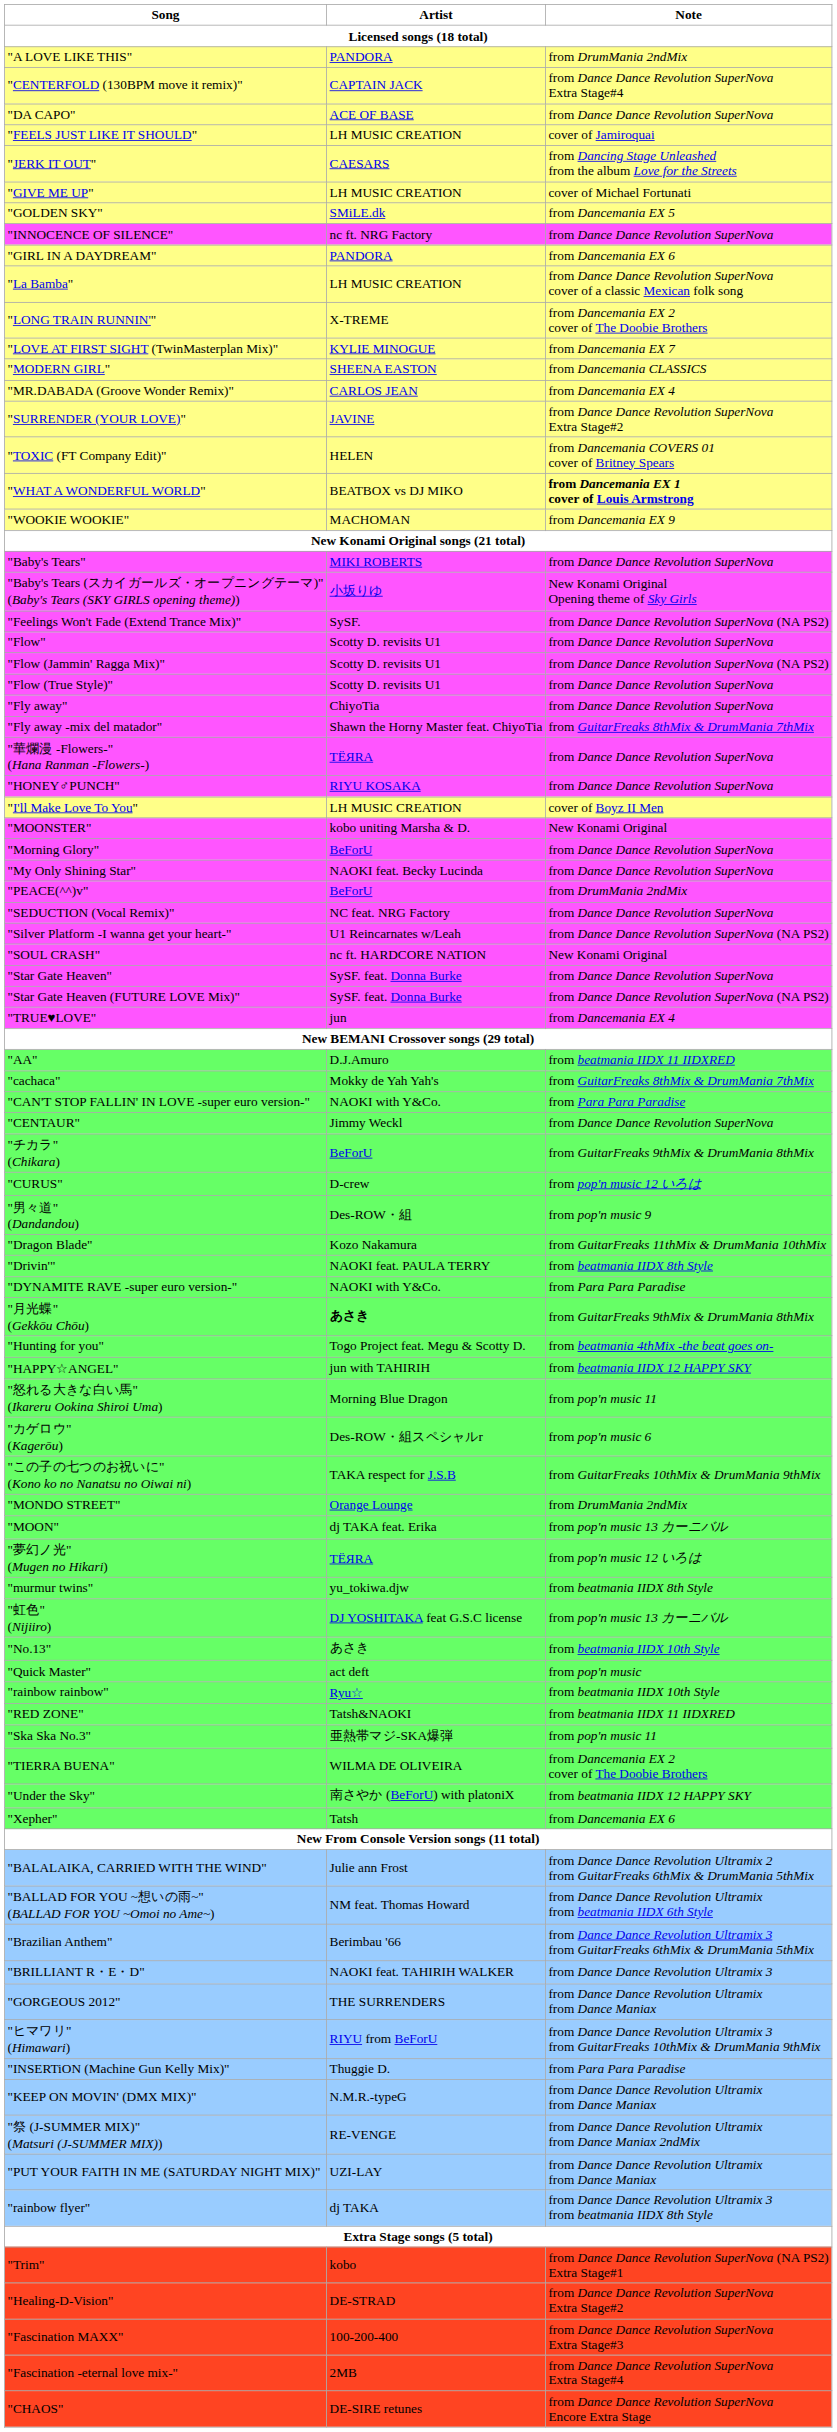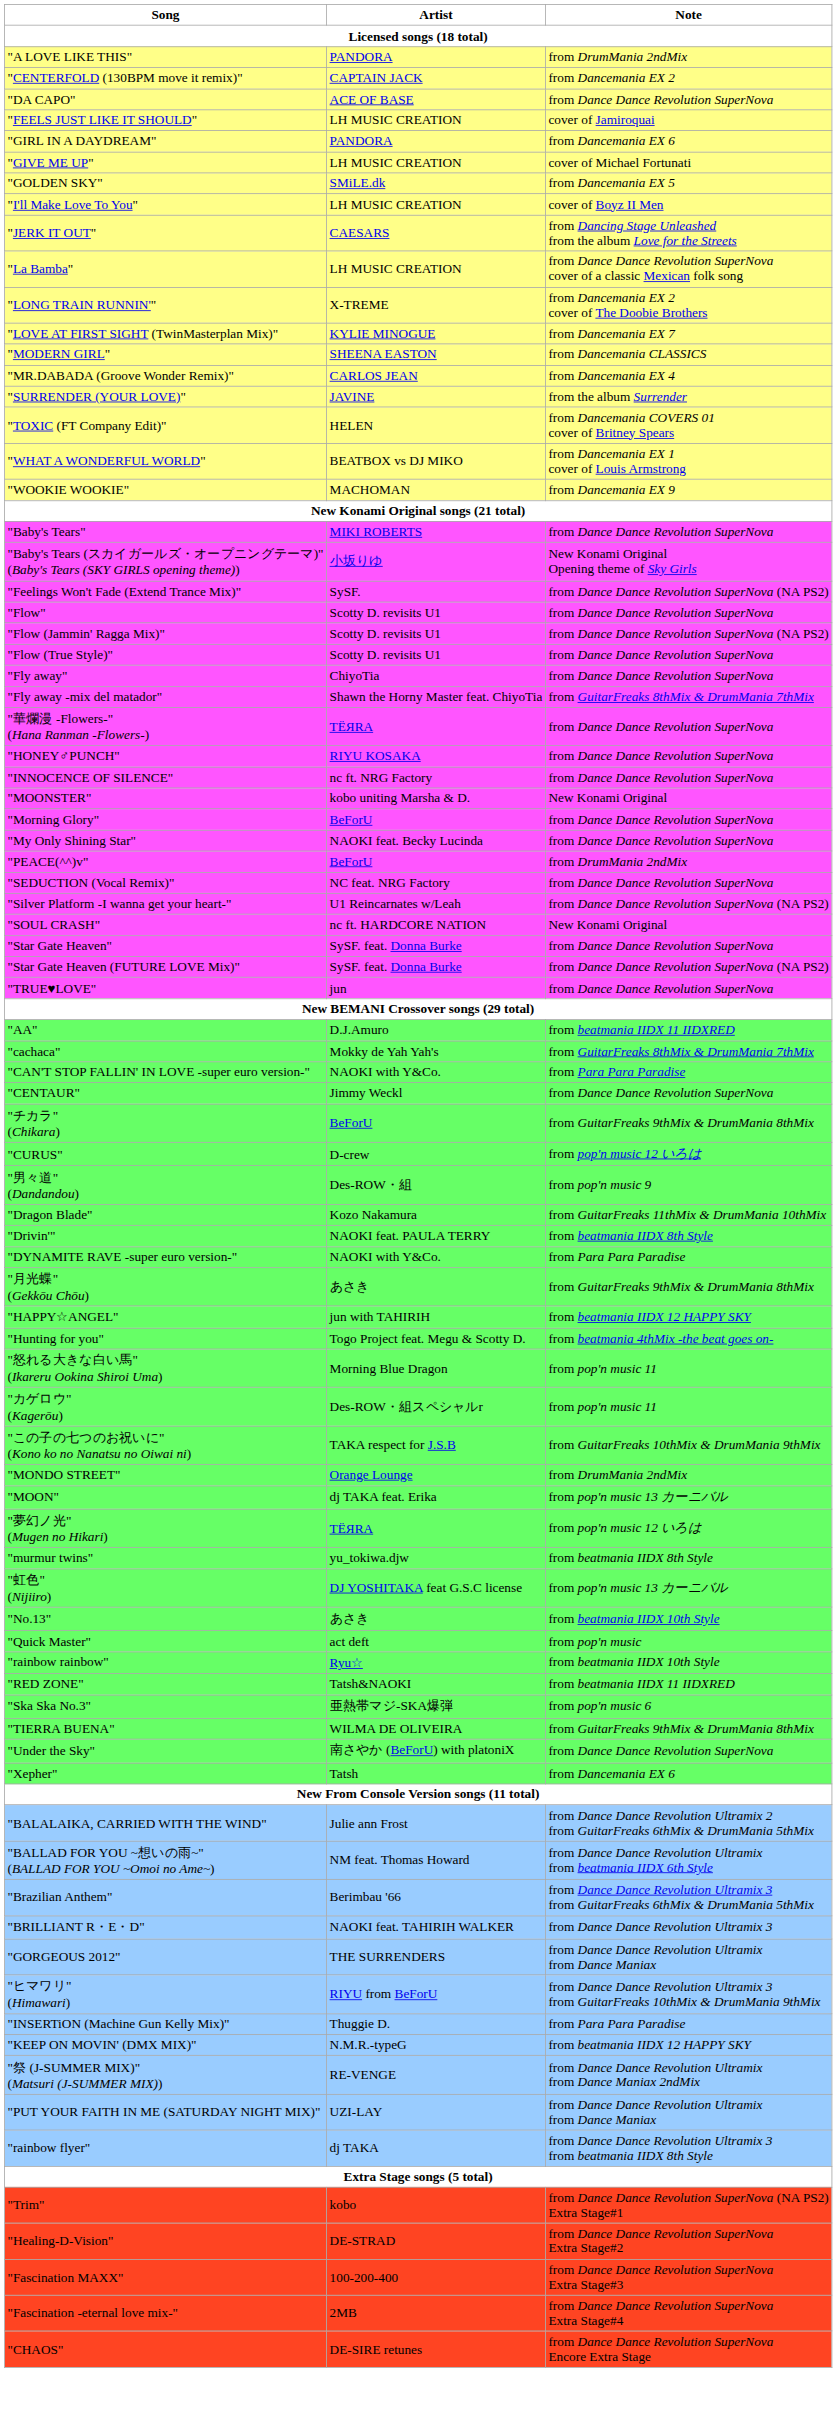 <table class="wikitable sortable">
 <tr>
 <th style="background:#fff;">Song</th>
 <th style="background:#fff;">Artist</th>
 <th style="background:#fff;">Note</th>
 </tr>
 <tr>
 <th colspan="3" style="background:#ffffff;">Licensed songs (18 total)</th>
 </tr>
 <tr style="background:#ffff88;">
 <td>"A LOVE LIKE THIS"</td>
 <td><a href='#'>PANDORA</a></td>
 <td>from <em>DrumMania 2ndMix</em></td>
 </tr>
 <tr style="background:#ffff88;">
 <td>"<a href='#'>CENTERFOLD</a> (130BPM move it remix)"</td>
 <td><a href='#'>CAPTAIN JACK</a></td>
-<td>from <em>Dance Dance Revolution SuperNova</em><br>Extra Stage#4</td>
+<td>from <em>Dancemania EX 2</em></td>
 </tr>
 <tr style="background:#ffff88;">
 <td>"DA CAPO"</td>
 <td><a href='#'>ACE OF BASE</a></td>
 <td>from <em>Dance Dance Revolution SuperNova</em></td>
 </tr>
 <tr style="background:#ffff88;">
 <td>"<a href='#'>FEELS JUST LIKE IT SHOULD</a>"</td>
 <td>LH MUSIC CREATION</td>
 <td>cover of <a href='#'>Jamiroquai</a></td>
 </tr>
 <tr style="background:#ffff88;">
-<td>"<a href='#'>JERK IT OUT</a>"</td>
-<td><a href='#'>CAESARS</a></td>
-<td>from <em><a href='#'>Dancing Stage Unleashed</a></em><br>from the album <em><a href='#'>Love for the Streets</a></em></td>
+<td>"GIRL IN A DAYDREAM"</td>
+<td><a href='#'>PANDORA</a></td>
+<td>from <em>Dancemania EX 6</em></td>
 </tr>
 <tr style="background:#ffff88;">
 <td>"<a href='#'>GIVE ME UP</a>"</td>
 <td>LH MUSIC CREATION</td>
 <td>cover of Michael Fortunati</td>
 </tr>
 <tr style="background:#ffff88;">
 <td>"GOLDEN SKY"</td>
 <td><a href='#'>SMiLE.dk</a></td>
 <td>from <em>Dancemania EX 5</em></td>
 </tr>
-<tr style="background:#ff55ff;">
-<td>"INNOCENCE OF SILENCE"</td>
-<td>nc ft. NRG Factory</td>
-<td>from <em>Dance Dance Revolution SuperNova</em></td>
+<tr style="background:#ffff88;">
+<td>"<a href='#'>I'll Make Love To You</a>"</td>
+<td>LH MUSIC CREATION</td>
+<td>cover of <a href='#'>Boyz II Men</a></td>
 </tr>
 <tr style="background:#ffff88;">
-<td>"GIRL IN A DAYDREAM"</td>
-<td><a href='#'>PANDORA</a></td>
-<td>from <em>Dancemania EX 6</em></td>
+<td>"<a href='#'>JERK IT OUT</a>"</td>
+<td><a href='#'>CAESARS</a></td>
+<td>from <em><a href='#'>Dancing Stage Unleashed</a></em><br>from the album <em><a href='#'>Love for the Streets</a></em></td>
 </tr>
 <tr style="background:#ffff88;">
 <td>"<a href='#'>La Bamba</a>"</td>
 <td>LH MUSIC CREATION</td>
 <td>from <em>Dance Dance Revolution SuperNova</em><br>cover of a classic <a href='#'>Mexican</a> folk song</td>
 </tr>
 <tr style="background:#ffff88;">
 <td>"<a href='#'>LONG TRAIN RUNNIN'</a>"</td>
 <td>X-TREME</td>
 <td>from <em>Dancemania EX 2</em><br>cover of <a href='#'>The Doobie Brothers</a></td>
 </tr>
 <tr style="background:#ffff88;">
 <td>"<a href='#'>LOVE AT FIRST SIGHT</a> (TwinMasterplan Mix)"</td>
 <td><a href='#'>KYLIE MINOGUE</a></td>
 <td>from <em>Dancemania EX 7</em></td>
 </tr>
 <tr style="background:#ffff88;">
 <td>"<a href='#'>MODERN GIRL</a>"</td>
 <td><a href='#'>SHEENA EASTON</a></td>
 <td>from <em>Dancemania CLASSICS</em></td>
 </tr>
 <tr style="background:#ffff88;">
 <td>"MR.DABADA (Groove Wonder Remix)"</td>
 <td><a href='#'>CARLOS JEAN</a></td>
 <td>from <em>Dancemania EX 4</em></td>
 </tr>
 <tr style="background:#ffff88;">
 <td>"<a href='#'>SURRENDER (YOUR LOVE)</a>"</td>
 <td><a href='#'>JAVINE</a></td>
-<td>from <em>Dance Dance Revolution SuperNova</em><br>Extra Stage#2</td>
+<td>from the album <em><a href='#'>Surrender</a></em></td>
 </tr>
 <tr style="background:#ffff88;">
 <td>"<a href='#'>TOXIC</a> (FT Company Edit)"</td>
 <td>HELEN</td>
 <td>from <em>Dancemania COVERS 01</em><br>cover of <a href='#'>Britney Spears</a></td>
 </tr>
 <tr style="background:#ffff88;">
 <td>"<a href='#'>WHAT A WONDERFUL WORLD</a>"</td>
 <td>BEATBOX vs DJ MIKO</td>
-<td><strong>from <em>Dancemania EX 1</em><br>cover of <a href='#'>Louis Armstrong</a></strong></td>
+<td>from <em>Dancemania EX 1</em><br>cover of <a href='#'>Louis Armstrong</a></td>
 </tr>
 <tr style="background:#ffff88;">
 <td>"WOOKIE WOOKIE"</td>
 <td>MACHOMAN</td>
 <td>from <em>Dancemania EX 9</em></td>
 </tr>
 <tr>
 <th colspan="3" style="background:#ffffff;">New Konami Original songs (21 total)</th>
 </tr>
 <tr style="background:#ff55ff;">
 <td>"Baby's Tears" </td>
 <td><a href='#'>MIKI ROBERTS</a></td>
 <td>from <em>Dance Dance Revolution SuperNova</em></td>
 </tr>
 <tr style="background:#ff55ff;">
 <td>"Baby's Tears (スカイガールズ・オープニングテーマ)"<br>(<em>Baby's Tears (SKY GIRLS opening theme)</em>) </td>
 <td><a href='#'>小坂りゆ</a></td>
 <td>New Konami Original<br>Opening theme of <em><a href='#'>Sky Girls</a></em></td>
 </tr>
 <tr style="background:#ff55ff;">
 <td>"Feelings Won't Fade (Extend Trance Mix)" </td>
 <td>SySF.</td>
 <td>from <em>Dance Dance Revolution SuperNova</em> (NA PS2)</td>
 </tr>
 <tr style="background:#ff55ff;">
 <td>"Flow" </td>
 <td>Scotty D. revisits U1</td>
 <td>from <em>Dance Dance Revolution SuperNova</em></td>
 </tr>
 <tr style="background:#ff55ff;">
 <td>"Flow (Jammin' Ragga Mix)" </td>
 <td>Scotty D. revisits U1</td>
 <td>from <em>Dance Dance Revolution SuperNova</em> (NA PS2)</td>
 </tr>
 <tr style="background:#ff55ff;">
 <td>"Flow (True Style)"</td>
 <td>Scotty D. revisits U1</td>
 <td>from <em>Dance Dance Revolution SuperNova</em></td>
 </tr>
 <tr style="background:#ff55ff;">
 <td>"Fly away"</td>
 <td>ChiyoTia</td>
 <td>from <em>Dance Dance Revolution SuperNova</em></td>
 </tr>
 <tr style="background:#ff55ff;">
 <td>"Fly away -mix del matador" </td>
 <td>Shawn the Horny Master feat. ChiyoTia</td>
 <td>from <em><a href='#'>GuitarFreaks 8thMix & DrumMania 7thMix</a></em></td>
 </tr>
 <tr style="background:#ff55ff;">
 <td>"華爛漫 -Flowers-"<br>(<em>Hana Ranman -Flowers-</em>)</td>
 <td><a href='#'>TЁЯRA</a></td>
 <td>from <em>Dance Dance Revolution SuperNova</em></td>
 </tr>
 <tr style="background:#ff55ff;">
 <td>"HONEY♂PUNCH"</td>
 <td><a href='#'>RIYU KOSAKA</a></td>
 <td>from <em>Dance Dance Revolution SuperNova</em></td>
 </tr>
-<tr style="background:#ffff88;">
-<td>"<a href='#'>I'll Make Love To You</a>"</td>
-<td>LH MUSIC CREATION</td>
-<td>cover of <a href='#'>Boyz II Men</a></td>
+<tr style="background:#ff55ff;">
+<td>"INNOCENCE OF SILENCE"</td>
+<td>nc ft. NRG Factory</td>
+<td>from <em>Dance Dance Revolution SuperNova</em></td>
 </tr>
 <tr style="background:#ff55ff;">
 <td>"MOONSTER"</td>
 <td>kobo uniting Marsha & D.</td>
 <td>New Konami Original</td>
 </tr>
 <tr style="background:#ff55ff;">
 <td>"Morning Glory"</td>
 <td><a href='#'>BeForU</a></td>
 <td>from <em>Dance Dance Revolution SuperNova</em></td>
 </tr>
 <tr style="background:#ff55ff;">
 <td>"My Only Shining Star"</td>
 <td>NAOKI feat. Becky Lucinda</td>
 <td>from <em>Dance Dance Revolution SuperNova</em></td>
 </tr>
 <tr style="background:#ff55ff;">
 <td>"PEACE(^^)v" </td>
 <td><a href='#'>BeForU</a></td>
 <td>from <em>DrumMania 2ndMix</em></td>
 </tr>
 <tr style="background:#ff55ff;">
 <td>"SEDUCTION (Vocal Remix)"</td>
 <td>NC feat. NRG Factory</td>
 <td>from <em>Dance Dance Revolution SuperNova</em></td>
 </tr>
 <tr style="background:#ff55ff;">
 <td>"Silver Platform -I wanna get your heart-" </td>
 <td>U1 Reincarnates w/Leah</td>
 <td>from <em>Dance Dance Revolution SuperNova</em> (NA PS2)</td>
 </tr>
 <tr style="background:#ff55ff;">
 <td>"SOUL CRASH" </td>
 <td>nc ft. HARDCORE NATION</td>
 <td>New Konami Original</td>
 </tr>
 <tr style="background:#ff55ff;">
 <td>"Star Gate Heaven"</td>
 <td>SySF. feat. <a href='#'>Donna Burke</a></td>
 <td>from <em>Dance Dance Revolution SuperNova</em></td>
 </tr>
 <tr style="background:#ff55ff;">
 <td>"Star Gate Heaven (FUTURE LOVE Mix)" </td>
 <td>SySF. feat. <a href='#'>Donna Burke</a></td>
 <td>from <em>Dance Dance Revolution SuperNova</em> (NA PS2)</td>
 </tr>
 <tr style="background:#ff55ff;">
 <td>"TRUE♥LOVE"</td>
 <td>jun</td>
-<td>from <em>Dancemania EX 4</em></td>
+<td>from <em>Dance Dance Revolution SuperNova</em></td>
 </tr>
 <tr>
 <th colspan="3" style="background:#ffffff;">New BEMANI Crossover songs (29 total)</th>
 </tr>
 <tr style="background:#66ff66;">
 <td>"AA"</td>
 <td>D.J.Amuro</td>
 <td>from <em><a href='#'>beatmania IIDX 11 IIDXRED</a></em></td>
 </tr>
 <tr style="background:#66ff66;">
 <td>"cachaca"</td>
 <td>Mokky de Yah Yah's</td>
 <td>from <em><a href='#'>GuitarFreaks 8thMix & DrumMania 7thMix</a></em></td>
 </tr>
 <tr style="background:#66ff66;">
 <td>"CAN'T STOP FALLIN' IN LOVE -super euro version-"</td>
 <td>NAOKI with Y&Co.</td>
 <td>from <em><a href='#'>Para Para Paradise</a></em></td>
 </tr>
 <tr style="background:#66ff66;">
 <td>"CENTAUR"</td>
 <td>Jimmy Weckl</td>
 <td>from <em>Dance Dance Revolution SuperNova</em></td>
 </tr>
 <tr style="background:#66ff66;">
 <td>"チカラ"<br>(<em>Chikara</em>)</td>
 <td><a href='#'>BeForU</a></td>
 <td>from <em>GuitarFreaks 9thMix & DrumMania 8thMix</em></td>
 </tr>
 <tr style="background:#66ff66;">
 <td>"CURUS"</td>
 <td>D-crew</td>
 <td>from <em><a href='#'>pop'n music 12 いろは</a></em></td>
 </tr>
 <tr style="background:#66ff66;">
 <td>"男々道"<br>(<em>Dandandou</em>)</td>
 <td>Des-ROW・組</td>
 <td>from <em>pop'n music 9</em></td>
 </tr>
 <tr style="background:#66ff66;">
 <td>"Dragon Blade"</td>
 <td>Kozo Nakamura</td>
 <td>from <em>GuitarFreaks 11thMix & DrumMania 10thMix</em></td>
 </tr>
 <tr style="background:#66ff66;">
 <td>"Drivin'"</td>
 <td>NAOKI feat. PAULA TERRY</td>
 <td>from <em><a href='#'>beatmania IIDX 8th Style</a></em></td>
 </tr>
 <tr style="background:#66ff66;">
 <td>"DYNAMITE RAVE -super euro version-"</td>
 <td>NAOKI with Y&Co.</td>
 <td>from <em>Para Para Paradise</em></td>
 </tr>
 <tr style="background:#66ff66;">
 <td>"月光蝶"<br>(<em>Gekkōu Chōu</em>)</td>
-<td><strong>あさき</strong></td>
+<td>あさき</td>
 <td>from <em>GuitarFreaks 9thMix & DrumMania 8thMix</em></td>
+</tr>
+<tr style="background:#66ff66;">
+<td>"HAPPY☆ANGEL"</td>
+<td>jun with TAHIRIH</td>
+<td>from <em><a href='#'>beatmania IIDX 12 HAPPY SKY</a></em></td>
 </tr>
 <tr style="background:#66ff66;">
 <td>"Hunting for you"</td>
 <td>Togo Project feat. Megu & Scotty D.</td>
 <td>from <em><a href='#'>beatmania 4thMix -the beat goes on-</a></em></td>
-</tr>
-<tr style="background:#66ff66;">
-<td>"HAPPY☆ANGEL"</td>
-<td>jun with TAHIRIH</td>
-<td>from <em><a href='#'>beatmania IIDX 12 HAPPY SKY</a></em></td>
 </tr>
 <tr style="background:#66ff66;">
 <td>"怒れる大きな白い馬"<br>(<em>Ikareru Ookina Shiroi Uma</em>)</td>
 <td>Morning Blue Dragon</td>
 <td>from <em>pop'n music 11</em></td>
 </tr>
 <tr style="background:#66ff66;">
 <td>"カゲロウ"<br>(<em>Kagerōu</em>)</td>
 <td>Des-ROW・組スペシャルr</td>
-<td>from <em>pop'n music 6</em></td>
+<td>from <em>pop'n music 11</em></td>
 </tr>
 <tr style="background:#66ff66;">
 <td>"この子の七つのお祝いに"<br>(<em>Kono ko no Nanatsu no Oiwai ni</em>)</td>
 <td>TAKA respect for <a href='#'>J.S.B</a></td>
 <td>from <em>GuitarFreaks 10thMix & DrumMania 9thMix</em></td>
 </tr>
 <tr style="background:#66ff66;">
 <td>"MONDO STREET"</td>
 <td><a href='#'>Orange Lounge</a></td>
 <td>from <em>DrumMania 2ndMix</em></td>
 </tr>
 <tr style="background:#66ff66;">
 <td>"MOON"</td>
 <td>dj TAKA feat. Erika</td>
 <td>from <em>pop'n music 13 カーニバル</em></td>
 </tr>
 <tr style="background:#66ff66;">
 <td>"夢幻ノ光"<br>(<em>Mugen no Hikari</em>)</td>
 <td><a href='#'>TЁЯRA</a></td>
 <td>from <em>pop'n music 12 いろは</em></td>
 </tr>
 <tr style="background:#66ff66;">
 <td>"murmur twins" </td>
 <td>yu_tokiwa.djw</td>
 <td>from <em>beatmania IIDX 8th Style</em></td>
 </tr>
 <tr style="background:#66ff66;">
 <td>"虹色"<br>(<em>Nijiiro</em>)</td>
 <td><a href='#'>DJ YOSHITAKA</a> feat G.S.C license</td>
 <td>from <em>pop'n music 13 カーニバル</em></td>
 </tr>
 <tr style="background:#66ff66;">
 <td>"No.13"</td>
 <td>あさき</td>
 <td>from <em><a href='#'>beatmania IIDX 10th Style</a></em></td>
 </tr>
 <tr style="background:#66ff66;">
 <td>"Quick Master"</td>
 <td>act deft</td>
 <td>from <em>pop'n music</em></td>
 </tr>
 <tr style="background:#66ff66;">
 <td>"rainbow rainbow"</td>
 <td><a href='#'>Ryu☆</a></td>
 <td>from <em>beatmania IIDX 10th Style</em></td>
 </tr>
 <tr style="background:#66ff66;">
 <td>"RED ZONE"</td>
 <td>Tatsh&NAOKI</td>
 <td>from <em>beatmania IIDX 11 IIDXRED</em></td>
 </tr>
 <tr style="background:#66ff66;">
 <td>"Ska Ska No.3"</td>
 <td>亜熱帯マジ-SKA爆弾</td>
-<td>from <em>pop'n music 11</em></td>
+<td>from <em>pop'n music 6</em></td>
 </tr>
 <tr style="background:#66ff66;">
 <td>"TIERRA BUENA"</td>
 <td>WILMA DE OLIVEIRA</td>
-<td>from <em>Dancemania EX 2</em><br>cover of <a href='#'>The Doobie Brothers</a></td>
+<td>from <em>GuitarFreaks 9thMix & DrumMania 8thMix</em></td>
 </tr>
 <tr style="background:#66ff66;">
 <td>"Under the Sky"</td>
 <td>南さやか (<a href='#'>BeForU</a>) with platoniX</td>
-<td>from <em>beatmania IIDX 12 HAPPY SKY</em></td>
+<td>from <em>Dance Dance Revolution SuperNova</em></td>
 </tr>
 <tr style="background:#66ff66;">
 <td>"Xepher" </td>
 <td>Tatsh</td>
 <td>from <em>Dancemania EX 6</em></td>
 </tr>
 <tr>
 <th colspan="3" style="background:#ffffff;">New From Console Version songs (11 total)</th>
 </tr>
 <tr style="background:#99CCFF;">
 <td>"BALALAIKA, CARRIED WITH THE WIND"</td>
 <td>Julie ann Frost</td>
 <td>from <em>Dance Dance Revolution Ultramix 2</em><br>from <em>GuitarFreaks 6thMix & DrumMania 5thMix</em></td>
 </tr>
 <tr style="background:#99CCFF;">
 <td>"BALLAD FOR YOU ~想いの雨~"<br>(<em>BALLAD FOR YOU ~Omoi no Ame~</em>) </td>
 <td>NM feat. Thomas Howard</td>
 <td>from <em>Dance Dance Revolution Ultramix</em><br>from <em><a href='#'>beatmania IIDX 6th Style</a></em></td>
 </tr>
 <tr style="background:#99CCFF;">
 <td>"Brazilian Anthem"</td>
 <td>Berimbau '66</td>
 <td>from <em><a href='#'>Dance Dance Revolution Ultramix 3</a></em><br>from <em>GuitarFreaks 6thMix & DrumMania 5thMix</em></td>
 </tr>
 <tr style="background:#99CCFF;">
 <td>"BRILLIANT R・E・D"</td>
 <td>NAOKI feat. TAHIRIH WALKER</td>
 <td>from <em>Dance Dance Revolution Ultramix 3</em></td>
 </tr>
 <tr style="background:#99CCFF;">
 <td>"GORGEOUS 2012" </td>
 <td>THE SURRENDERS</td>
 <td>from <em>Dance Dance Revolution Ultramix</em><br>from <em>Dance Maniax</em></td>
 </tr>
 <tr style="background:#99CCFF;">
 <td>"ヒマワリ"<br>(<em>Himawari</em>)</td>
 <td><a href='#'>RIYU</a> from <a href='#'>BeForU</a></td>
 <td>from <em>Dance Dance Revolution Ultramix 3</em><br>from <em>GuitarFreaks 10thMix & DrumMania 9thMix</em></td>
 </tr>
 <tr style="background:#99CCFF;">
 <td>"INSERTiON (Machine Gun Kelly Mix)"  </td>
 <td>Thuggie D.</td>
 <td>from <em>Para Para Paradise</em></td>
 </tr>
 <tr style="background:#99CCFF;">
 <td>"KEEP ON MOVIN' (DMX MIX)"  </td>
 <td>N.M.R.-typeG</td>
-<td>from <em>Dance Dance Revolution Ultramix</em><br>from <em>Dance Maniax</em></td>
+<td>from <em>beatmania IIDX 12 HAPPY SKY</em></td>
 </tr>
 <tr style="background:#99CCFF;">
 <td>"祭 (J-SUMMER MIX)"<br>(<em>Matsuri (J-SUMMER MIX)</em>) </td>
 <td>RE-VENGE</td>
 <td>from <em>Dance Dance Revolution Ultramix</em><br>from <em>Dance Maniax 2ndMix</em></td>
 </tr>
 <tr style="background:#99CCFF;">
 <td>"PUT YOUR FAITH IN ME (SATURDAY NIGHT MIX)" </td>
 <td>UZI-LAY</td>
 <td>from <em>Dance Dance Revolution Ultramix</em><br>from <em>Dance Maniax</em></td>
 </tr>
 <tr style="background:#99CCFF;">
 <td>"rainbow flyer"</td>
 <td>dj TAKA</td>
 <td>from <em>Dance Dance Revolution Ultramix 3</em><br>from <em>beatmania IIDX 8th Style</em></td>
 </tr>
 <tr>
 <th colspan="3" style="background:#ffffff;">Extra Stage songs (5 total)</th>
 </tr>
 <tr style="background:#ff4422;">
 <td>"Trim" </td>
 <td>kobo</td>
 <td>from <em>Dance Dance Revolution SuperNova</em> (NA PS2)<br>Extra Stage#1</td>
 </tr>
 <tr style="background:#ff4422;">
 <td>"Healing-D-Vision" </td>
 <td>DE-STRAD</td>
 <td>from <em>Dance Dance Revolution SuperNova</em><br>Extra Stage#2</td>
 </tr>
 <tr style="background:#ff4422;">
 <td>"Fascination MAXX" </td>
 <td>100-200-400</td>
 <td>from <em>Dance Dance Revolution SuperNova</em><br>Extra Stage#3</td>
 </tr>
 <tr style="background:#ff4422;">
 <td>"Fascination -eternal love mix-" </td>
 <td>2MB</td>
 <td>from <em>Dance Dance Revolution SuperNova</em><br>Extra Stage#4</td>
 </tr>
 <tr style="background:#ff4422;">
 <td>"CHAOS" </td>
 <td>DE-SIRE retunes</td>
 <td>from <em>Dance Dance Revolution SuperNova</em><br>Encore Extra Stage</td>
 </tr>
 </table>
